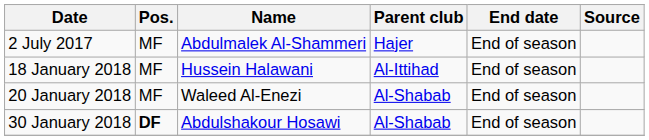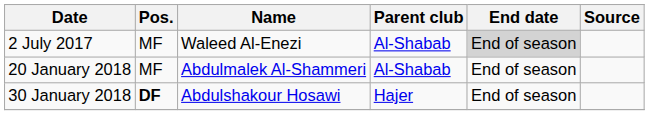 <table class="wikitable" style="text-align:left">
 <tr>
 <th>Date</th>
 <th>Pos.</th>
 <th>Name</th>
 <th>Parent club</th>
 <th>End date</th>
 <th>Source</th>
 </tr>
 <tr>
 <td>2 July 2017</td>
 <td>MF</td>
-<td> <a href='#'>Abdulmalek Al-Shammeri</a></td>
-<td> <a href='#'>Hajer</a></td>
-<td>End of season</td>
-<td></td>
-</tr>
-<tr>
-<td>18 January 2018</td>
-<td>MF</td>
-<td> <a href='#'>Hussein Halawani</a></td>
-<td> <a href='#'>Al-Ittihad</a></td>
-<td>End of season</td>
+<td> Waleed Al-Enezi</td>
+<td> <a href='#'>Al-Shabab</a></td>
+<td style="background: lightgrey;">End of season</td>
 <td></td>
 </tr>
 <tr>
 <td>20 January 2018</td>
 <td>MF</td>
-<td> Waleed Al-Enezi</td>
+<td> <a href='#'>Abdulmalek Al-Shammeri</a></td>
 <td> <a href='#'>Al-Shabab</a></td>
 <td>End of season</td>
 <td></td>
 </tr>
 <tr>
 <td>30 January 2018</td>
 <td><strong>DF</strong></td>
 <td> <a href='#'>Abdulshakour Hosawi</a></td>
-<td> <a href='#'>Al-Shabab</a></td>
+<td> <a href='#'>Hajer</a></td>
 <td>End of season</td>
 <td></td>
 </tr>
 <tr>
 </tr>
 </table>
